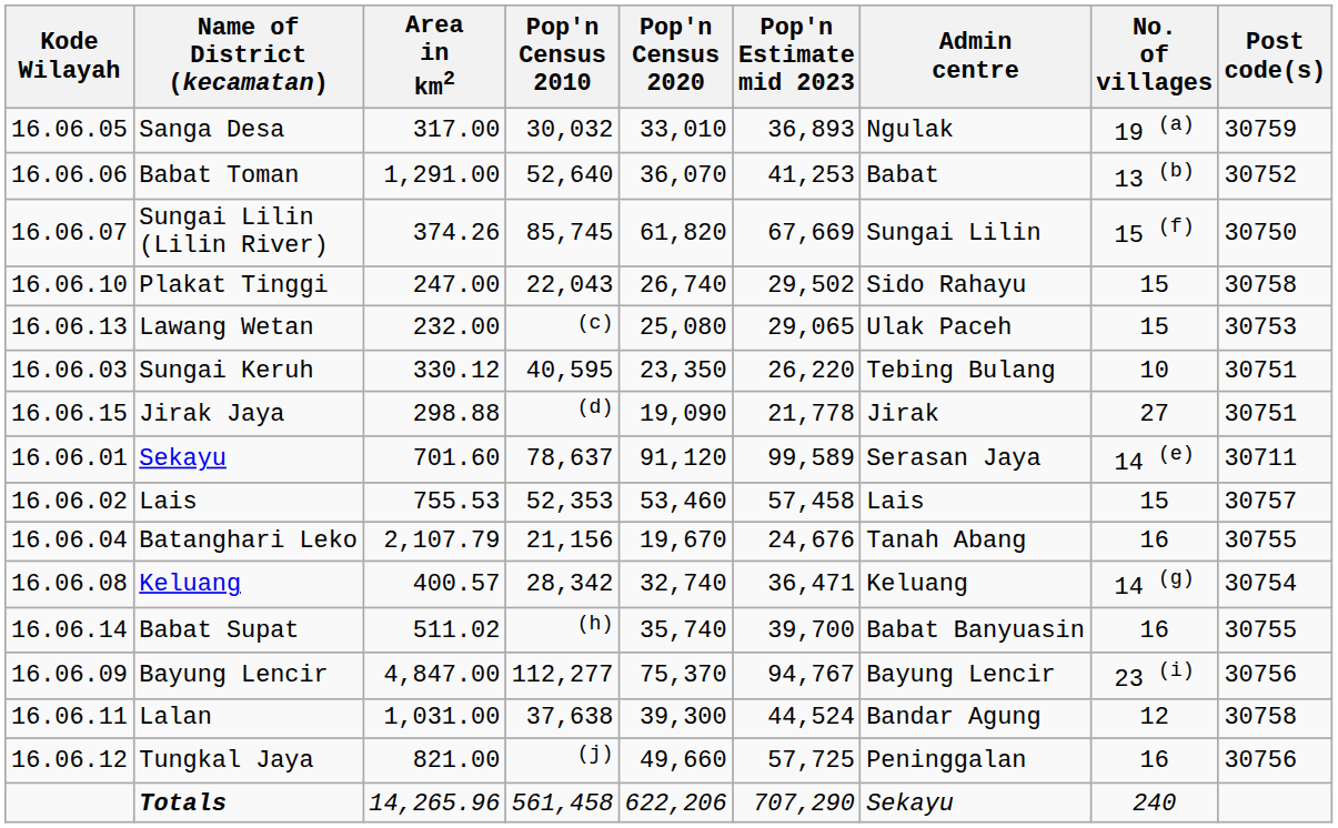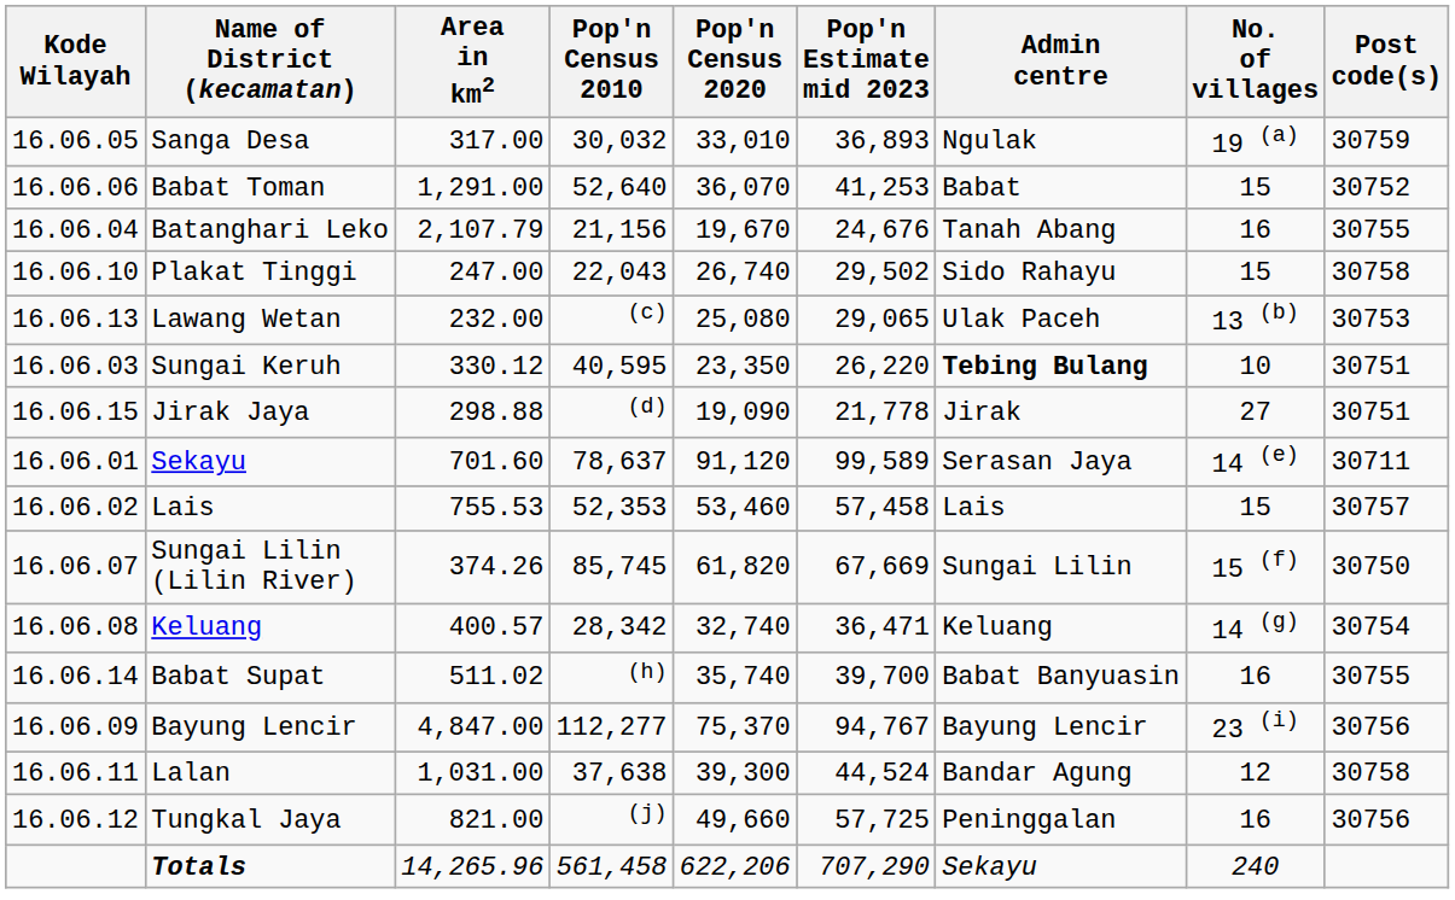 <table class="sortable wikitable">
 <tr>
 <th>Kode <br>Wilayah</th>
 <th>Name of<br>District<br>(<em>kecamatan</em>)</th>
 <th>Area <br>in<br>km<sup>2</sup></th>
 <th>Pop'n<br>Census<br>2010</th>
 <th>Pop'n<br>Census<br>2020</th>
 <th>Pop'n<br>Estimate<br>mid 2023</th>
 <th>Admin<br> centre</th>
 <th>No.<br> of<br>villages</th>
 <th>Post<br>code(s)</th>
 </tr>
 <tr>
 <td>16.06.05</td>
 <td>Sanga Desa</td>
 <td align="right">317.00</td>
 <td align="right">30,032</td>
 <td align="right">33,010</td>
 <td align="right">36,893</td>
 <td>Ngulak</td>
 <td align="center">19 <sup>(a)</sup></td>
 <td>30759</td>
 </tr>
 <tr>
 <td>16.06.06</td>
 <td>Babat Toman</td>
 <td align="right">1,291.00</td>
 <td align="right">52,640</td>
 <td align="right">36,070</td>
 <td align="right">41,253</td>
 <td>Babat</td>
-<td align="center">13 <sup>(b)</sup></td>
+<td align="center">15</td>
 <td>30752</td>
 </tr>
 <tr>
-<td>16.06.07</td>
-<td>Sungai Lilin <br>(Lilin River)</td>
-<td align="right">374.26</td>
-<td align="right">85,745</td>
-<td align="right">61,820</td>
-<td align="right">67,669</td>
-<td>Sungai Lilin</td>
-<td align="center">15 <sup>(f)</sup></td>
-<td>30750</td>
+<td>16.06.04</td>
+<td>Batanghari Leko</td>
+<td align="right">2,107.79</td>
+<td align="right">21,156</td>
+<td align="right">19,670</td>
+<td align="right">24,676</td>
+<td>Tanah Abang</td>
+<td align="center">16</td>
+<td>30755</td>
 </tr>
 <tr>
 <td>16.06.10</td>
 <td>Plakat Tinggi</td>
 <td align="right">247.00</td>
 <td align="right">22,043</td>
 <td align="right">26,740</td>
 <td align="right">29,502</td>
 <td>Sido Rahayu</td>
 <td align="center">15</td>
 <td>30758</td>
 </tr>
 <tr>
 <td>16.06.13</td>
 <td>Lawang Wetan</td>
 <td align="right">232.00</td>
 <td align="right"><sup>(c)</sup></td>
 <td align="right">25,080</td>
 <td align="right">29,065</td>
 <td>Ulak Paceh</td>
-<td align="center">15</td>
+<td align="center">13 <sup>(b)</sup></td>
 <td>30753</td>
 </tr>
 <tr>
 <td>16.06.03</td>
 <td>Sungai Keruh</td>
 <td align="right">330.12</td>
 <td align="right">40,595</td>
 <td align="right">23,350</td>
 <td align="right">26,220</td>
-<td>Tebing Bulang</td>
+<td><strong>Tebing Bulang</strong></td>
 <td align="center">10</td>
 <td>30751</td>
 </tr>
 <tr>
 <td>16.06.15</td>
 <td>Jirak Jaya</td>
 <td align="right">298.88</td>
 <td align="right"><sup>(d)</sup></td>
 <td align="right">19,090</td>
 <td align="right">21,778</td>
 <td>Jirak</td>
 <td align="center">27</td>
 <td>30751</td>
 </tr>
 <tr>
 <td>16.06.01</td>
 <td><a href='#'>Sekayu</a></td>
 <td align="right">701.60</td>
 <td align="right">78,637</td>
 <td align="right">91,120</td>
 <td align="right">99,589</td>
 <td>Serasan Jaya</td>
 <td align="center">14 <sup>(e)</sup></td>
 <td>30711</td>
 </tr>
 <tr>
 <td>16.06.02</td>
 <td>Lais</td>
 <td align="right">755.53</td>
 <td align="right">52,353</td>
 <td align="right">53,460</td>
 <td align="right">57,458</td>
 <td>Lais</td>
 <td align="center">15</td>
 <td>30757</td>
 </tr>
 <tr>
-<td>16.06.04</td>
-<td>Batanghari Leko</td>
-<td align="right">2,107.79</td>
-<td align="right">21,156</td>
-<td align="right">19,670</td>
-<td align="right">24,676</td>
-<td>Tanah Abang</td>
-<td align="center">16</td>
-<td>30755</td>
+<td>16.06.07</td>
+<td>Sungai Lilin <br>(Lilin River)</td>
+<td align="right">374.26</td>
+<td align="right">85,745</td>
+<td align="right">61,820</td>
+<td align="right">67,669</td>
+<td>Sungai Lilin</td>
+<td align="center">15 <sup>(f)</sup></td>
+<td>30750</td>
 </tr>
 <tr>
 <td>16.06.08</td>
 <td><a href='#'>Keluang</a></td>
 <td align="right">400.57</td>
 <td align="right">28,342</td>
 <td align="right">32,740</td>
 <td align="right">36,471</td>
 <td>Keluang</td>
 <td align="center">14 <sup>(g)</sup></td>
 <td>30754</td>
 </tr>
 <tr>
 <td>16.06.14</td>
 <td>Babat Supat</td>
 <td align="right">511.02</td>
 <td align="right"><sup>(h)</sup></td>
 <td align="right">35,740</td>
 <td align="right">39,700</td>
 <td>Babat Banyuasin</td>
 <td align="center">16</td>
 <td>30755</td>
 </tr>
 <tr>
 <td>16.06.09</td>
 <td>Bayung Lencir</td>
 <td align="right">4,847.00</td>
 <td align="right">112,277</td>
 <td align="right">75,370</td>
 <td align="right">94,767</td>
 <td>Bayung Lencir</td>
 <td align="center">23 <sup>(i)</sup></td>
 <td>30756</td>
 </tr>
 <tr>
 <td>16.06.11</td>
 <td>Lalan</td>
 <td align="right">1,031.00</td>
 <td align="right">37,638</td>
 <td align="right">39,300</td>
 <td align="right">44,524</td>
 <td>Bandar Agung</td>
 <td align="center">12</td>
 <td>30758</td>
 </tr>
 <tr>
 <td>16.06.12</td>
 <td>Tungkal Jaya</td>
 <td align="right">821.00</td>
 <td align="right"><sup>(j)</sup></td>
 <td align="right">49,660</td>
 <td align="right">57,725</td>
 <td>Peninggalan</td>
 <td align="center">16</td>
 <td>30756</td>
 </tr>
 <tr>
 <td></td>
 <td><strong><em>Totals</em></strong></td>
 <td align="right"><em>14,265.96</em></td>
 <td align="right"><em>561,458</em></td>
 <td align="right"><em>622,206</em></td>
 <td align="right"><em>707,290</em></td>
 <td><em>Sekayu</em></td>
 <td align="center"><em>240</em></td>
 <td></td>
 </tr>
 </table>
